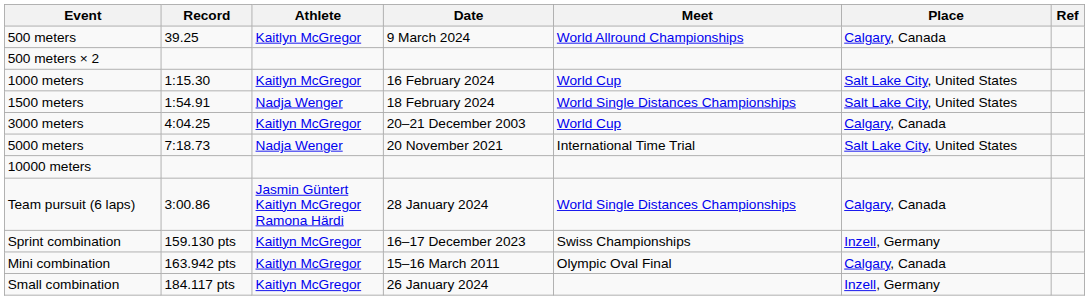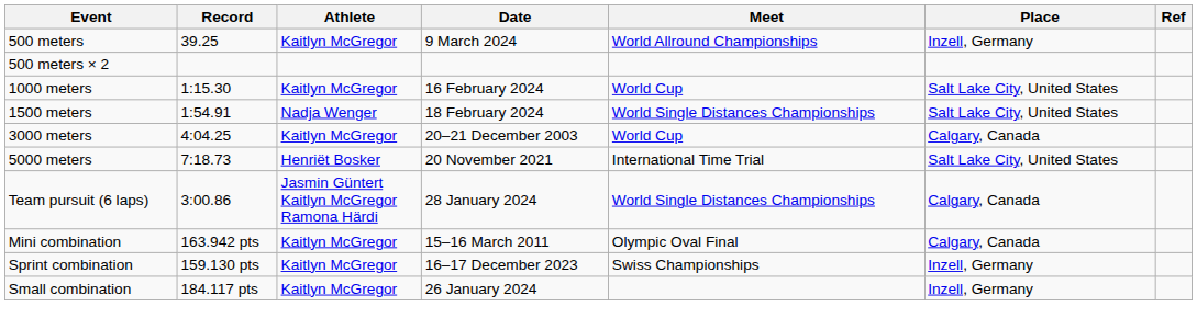 <table class="wikitable" style="font-size:95%; width: 95%;">
 <tr>
 <th>Event</th>
 <th>Record</th>
 <th>Athlete</th>
 <th>Date</th>
 <th>Meet</th>
 <th>Place</th>
 <th>Ref</th>
 </tr>
 <tr>
 <td>500 meters</td>
 <td>39.25</td>
 <td><a href='#'>Kaitlyn McGregor</a></td>
 <td>9 March 2024</td>
 <td><a href='#'>World Allround Championships</a></td>
-<td><a href='#'>Calgary</a>, Canada</td>
+<td><a href='#'>Inzell</a>, Germany</td>
 <td></td>
 </tr>
 <tr>
 <td>500 meters × 2</td>
 <td></td>
 <td></td>
 <td></td>
 <td></td>
 <td></td>
 <td></td>
 </tr>
 <tr>
 <td>1000 meters</td>
 <td>1:15.30</td>
 <td><a href='#'>Kaitlyn McGregor</a></td>
 <td>16 February 2024</td>
 <td><a href='#'>World Cup</a></td>
 <td><a href='#'>Salt Lake City</a>, United States</td>
 <td></td>
 </tr>
 <tr>
 <td>1500 meters</td>
 <td>1:54.91</td>
 <td><a href='#'>Nadja Wenger</a></td>
 <td>18 February 2024</td>
 <td><a href='#'>World Single Distances Championships</a></td>
 <td><a href='#'>Salt Lake City</a>, United States</td>
 <td></td>
 </tr>
 <tr>
 <td>3000 meters</td>
 <td>4:04.25</td>
 <td><a href='#'>Kaitlyn McGregor</a></td>
 <td>20–21 December 2003</td>
 <td><a href='#'>World Cup</a></td>
 <td><a href='#'>Calgary</a>, Canada</td>
 <td></td>
 </tr>
 <tr>
 <td>5000 meters</td>
 <td>7:18.73</td>
-<td><a href='#'>Nadja Wenger</a></td>
+<td><a href='#'>Henriët Bosker</a></td>
 <td>20 November 2021</td>
 <td>International Time Trial</td>
 <td><a href='#'>Salt Lake City</a>, United States</td>
-<td></td>
-</tr>
-<tr>
-<td>10000 meters</td>
-<td></td>
-<td></td>
-<td></td>
-<td></td>
-<td></td>
 <td></td>
 </tr>
 <tr>
 <td>Team pursuit (6 laps)</td>
 <td>3:00.86</td>
 <td><a href='#'>Jasmin Güntert</a><br><a href='#'>Kaitlyn McGregor</a><br><a href='#'>Ramona Härdi</a></td>
 <td>28 January 2024</td>
 <td><a href='#'>World Single Distances Championships</a></td>
+<td><a href='#'>Calgary</a>, Canada</td>
+<td></td>
+</tr>
+<tr>
+<td>Mini combination</td>
+<td>163.942 pts</td>
+<td><a href='#'>Kaitlyn McGregor</a></td>
+<td>15–16 March 2011</td>
+<td>Olympic Oval Final</td>
 <td><a href='#'>Calgary</a>, Canada</td>
 <td></td>
 </tr>
 <tr>
 <td>Sprint combination</td>
 <td>159.130 pts</td>
 <td><a href='#'>Kaitlyn McGregor</a></td>
 <td>16–17 December 2023</td>
 <td>Swiss Championships</td>
 <td><a href='#'>Inzell</a>, Germany</td>
 <td></td>
 </tr>
 <tr>
-<td>Mini combination</td>
-<td>163.942 pts</td>
-<td><a href='#'>Kaitlyn McGregor</a></td>
-<td>15–16 March 2011</td>
-<td>Olympic Oval Final</td>
-<td><a href='#'>Calgary</a>, Canada</td>
-<td></td>
-</tr>
-<tr>
 <td>Small combination</td>
 <td>184.117 pts</td>
 <td><a href='#'>Kaitlyn McGregor</a></td>
 <td>26 January 2024</td>
 <td></td>
 <td><a href='#'>Inzell</a>, Germany</td>
 <td></td>
 </tr>
 </table>
